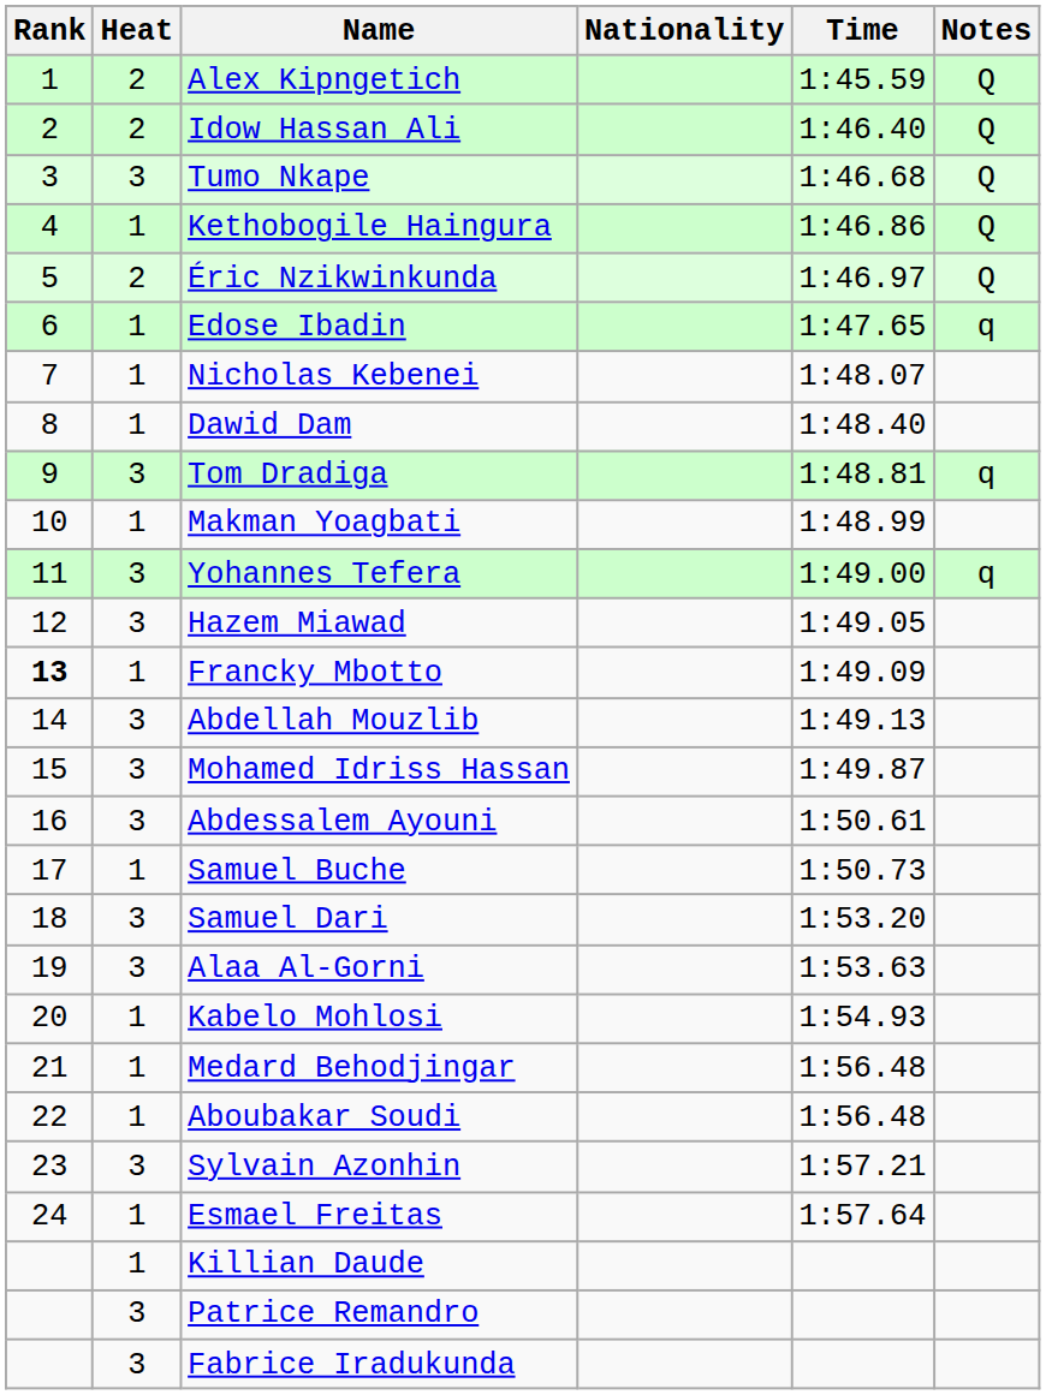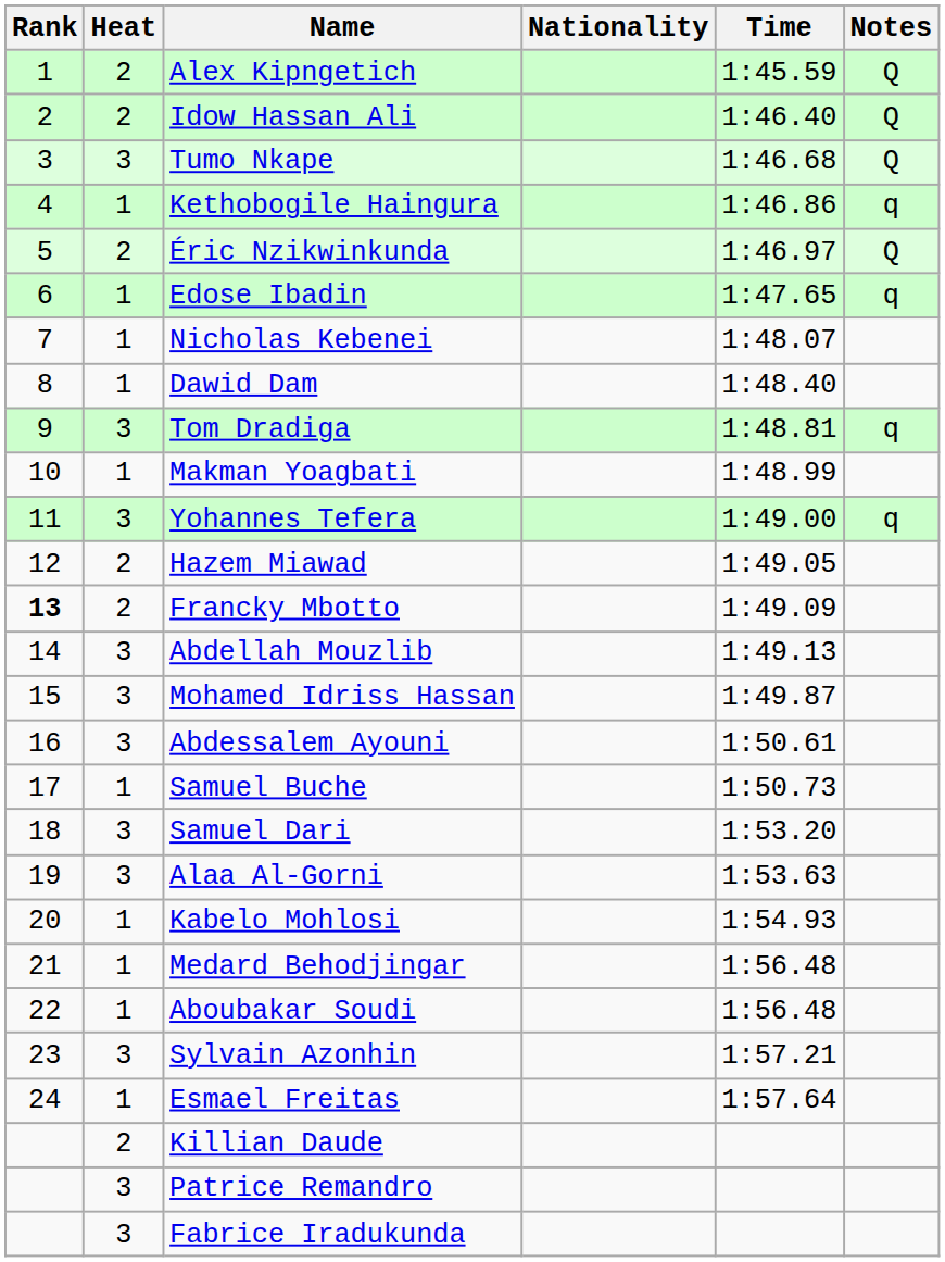 <table class="wikitable sortable" style="text-align:center">
 <tr>
 <th>Rank</th>
 <th>Heat</th>
 <th>Name</th>
 <th>Nationality</th>
 <th>Time</th>
 <th>Notes</th>
 </tr>
 <tr bgcolor=ccffcc>
 <td>1</td>
 <td>2</td>
 <td align=left><a href='#'>Alex Kipngetich</a></td>
 <td align=left></td>
 <td>1:45.59</td>
 <td>Q</td>
 </tr>
 <tr bgcolor=ccffcc>
 <td>2</td>
 <td>2</td>
 <td align=left><a href='#'>Idow Hassan Ali</a></td>
 <td align=left></td>
 <td>1:46.40</td>
 <td>Q</td>
 </tr>
 <tr bgcolor=ddffdd>
 <td>3</td>
 <td>3</td>
 <td align=left><a href='#'>Tumo Nkape</a></td>
 <td align=left></td>
 <td>1:46.68</td>
 <td>Q</td>
 </tr>
 <tr bgcolor=ccffcc>
 <td>4</td>
 <td>1</td>
 <td align=left><a href='#'>Kethobogile Haingura</a></td>
 <td align=left></td>
 <td>1:46.86</td>
-<td>Q</td>
+<td>q</td>
 </tr>
 <tr bgcolor=ddffdd>
 <td>5</td>
 <td>2</td>
 <td align=left><a href='#'>Éric Nzikwinkunda</a></td>
 <td align=left></td>
 <td>1:46.97</td>
 <td>Q</td>
 </tr>
 <tr bgcolor=ccffcc>
 <td>6</td>
 <td>1</td>
 <td align=left><a href='#'>Edose Ibadin</a></td>
 <td align=left></td>
 <td>1:47.65</td>
 <td>q</td>
 </tr>
 <tr>
 <td>7</td>
 <td>1</td>
 <td align=left><a href='#'>Nicholas Kebenei</a></td>
 <td align=left></td>
 <td>1:48.07</td>
 <td></td>
 </tr>
 <tr>
 <td>8</td>
 <td>1</td>
 <td align=left><a href='#'>Dawid Dam</a></td>
 <td align=left></td>
 <td>1:48.40</td>
 <td></td>
 </tr>
 <tr bgcolor=ccffcc>
 <td>9</td>
 <td>3</td>
 <td align=left><a href='#'>Tom Dradiga</a></td>
 <td align=left></td>
 <td>1:48.81</td>
 <td>q</td>
 </tr>
 <tr>
 <td>10</td>
 <td>1</td>
 <td align=left><a href='#'>Makman Yoagbati</a></td>
 <td align=left></td>
 <td>1:48.99</td>
 <td></td>
 </tr>
 <tr bgcolor=ccffcc>
 <td>11</td>
 <td>3</td>
 <td align=left><a href='#'>Yohannes Tefera</a></td>
 <td align=left></td>
 <td>1:49.00</td>
 <td>q</td>
 </tr>
 <tr>
 <td>12</td>
-<td>3</td>
+<td>2</td>
 <td align=left><a href='#'>Hazem Miawad</a></td>
 <td align=left></td>
 <td>1:49.05</td>
 <td></td>
 </tr>
 <tr>
 <td><strong>13</strong></td>
-<td>1</td>
+<td>2</td>
 <td align=left><a href='#'>Francky Mbotto</a></td>
 <td align=left></td>
 <td>1:49.09</td>
 <td></td>
 </tr>
 <tr>
 <td>14</td>
 <td>3</td>
 <td align=left><a href='#'>Abdellah Mouzlib</a></td>
 <td align=left></td>
 <td>1:49.13</td>
 <td></td>
 </tr>
 <tr>
 <td>15</td>
 <td>3</td>
 <td align=left><a href='#'>Mohamed Idriss Hassan</a></td>
 <td align=left></td>
 <td>1:49.87</td>
 <td></td>
 </tr>
 <tr>
 <td>16</td>
 <td>3</td>
 <td align=left><a href='#'>Abdessalem Ayouni</a></td>
 <td align=left></td>
 <td>1:50.61</td>
 <td></td>
 </tr>
 <tr>
 <td>17</td>
 <td>1</td>
 <td align=left><a href='#'>Samuel Buche</a></td>
 <td align=left></td>
 <td>1:50.73</td>
 <td></td>
 </tr>
 <tr>
 <td>18</td>
 <td>3</td>
 <td align=left><a href='#'>Samuel Dari</a></td>
 <td align=left></td>
 <td>1:53.20</td>
 <td></td>
 </tr>
 <tr>
 <td>19</td>
 <td>3</td>
 <td align=left><a href='#'>Alaa Al-Gorni</a></td>
 <td align=left></td>
 <td>1:53.63</td>
 <td></td>
 </tr>
 <tr>
 <td>20</td>
 <td>1</td>
 <td align=left><a href='#'>Kabelo Mohlosi</a></td>
 <td align=left></td>
 <td>1:54.93</td>
 <td></td>
 </tr>
 <tr>
 <td>21</td>
 <td>1</td>
 <td align=left><a href='#'>Medard Behodjingar</a></td>
 <td align=left></td>
 <td>1:56.48</td>
 <td></td>
 </tr>
 <tr>
 <td>22</td>
 <td>1</td>
 <td align=left><a href='#'>Aboubakar Soudi</a></td>
 <td align=left></td>
 <td>1:56.48</td>
 <td></td>
 </tr>
 <tr>
 <td>23</td>
 <td>3</td>
 <td align=left><a href='#'>Sylvain Azonhin</a></td>
 <td align=left></td>
 <td>1:57.21</td>
 <td></td>
 </tr>
 <tr>
 <td>24</td>
 <td>1</td>
 <td align=left><a href='#'>Esmael Freitas</a></td>
 <td align=left></td>
 <td>1:57.64</td>
 <td></td>
 </tr>
 <tr>
 <td></td>
-<td>1</td>
+<td>2</td>
 <td align=left><a href='#'>Killian Daude</a></td>
 <td align=left></td>
 <td></td>
 <td></td>
 </tr>
 <tr>
 <td></td>
 <td>3</td>
 <td align=left><a href='#'>Patrice Remandro</a></td>
 <td align=left></td>
 <td></td>
 <td></td>
 </tr>
 <tr>
 <td></td>
 <td>3</td>
 <td align=left><a href='#'>Fabrice Iradukunda</a></td>
 <td align=left></td>
 <td></td>
 <td></td>
 </tr>
 </table>
